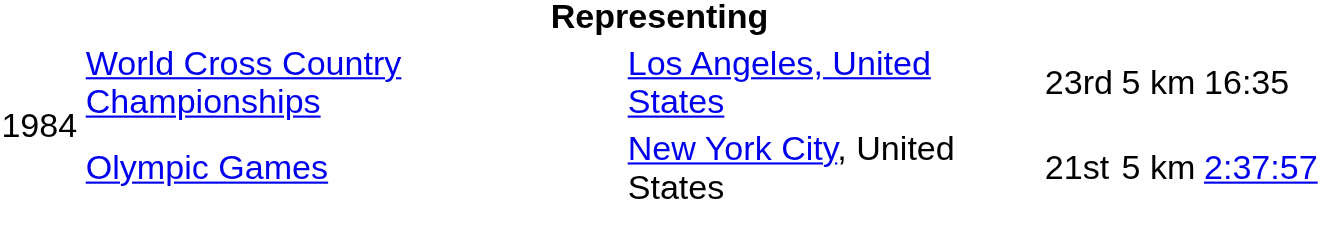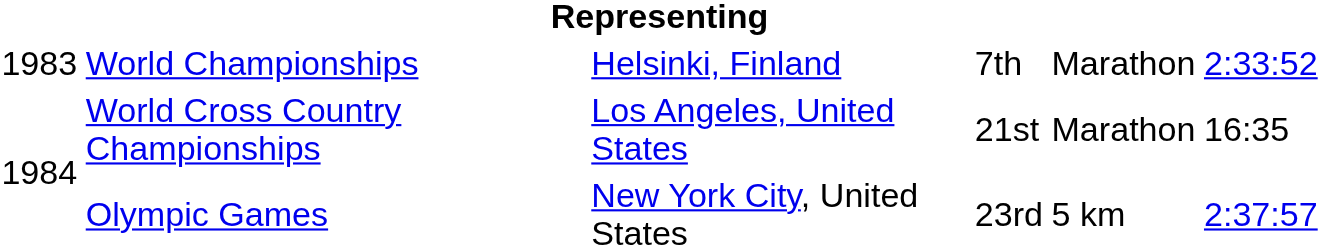 <table>
 <tr>
 <th colspan="6">Representing </th>
 </tr>
 <tr>
+<td>1983</td>
+<td><a href='#'>World Championships</a></td>
+<td><a href='#'>Helsinki, Finland</a></td>
+<td>7th</td>
+<td>Marathon</td>
+<td><a href='#'>2:33:52</a></td>
+</tr>
+<tr>
 <td rowspan=2>1984</td>
 <td><a href='#'>World Cross Country Championships</a></td>
 <td><a href='#'>Los Angeles, United States</a></td>
-<td>23rd</td>
-<td>5 km</td>
+<td>21st</td>
+<td>Marathon</td>
 <td>16:35</td>
 </tr>
 <tr>
 <td><a href='#'>Olympic Games</a></td>
 <td><a href='#'>New York City</a>, United States</td>
-<td>21st</td>
+<td>23rd</td>
 <td>5 km</td>
 <td><a href='#'>2:37:57</a></td>
 </tr>
 </table>
